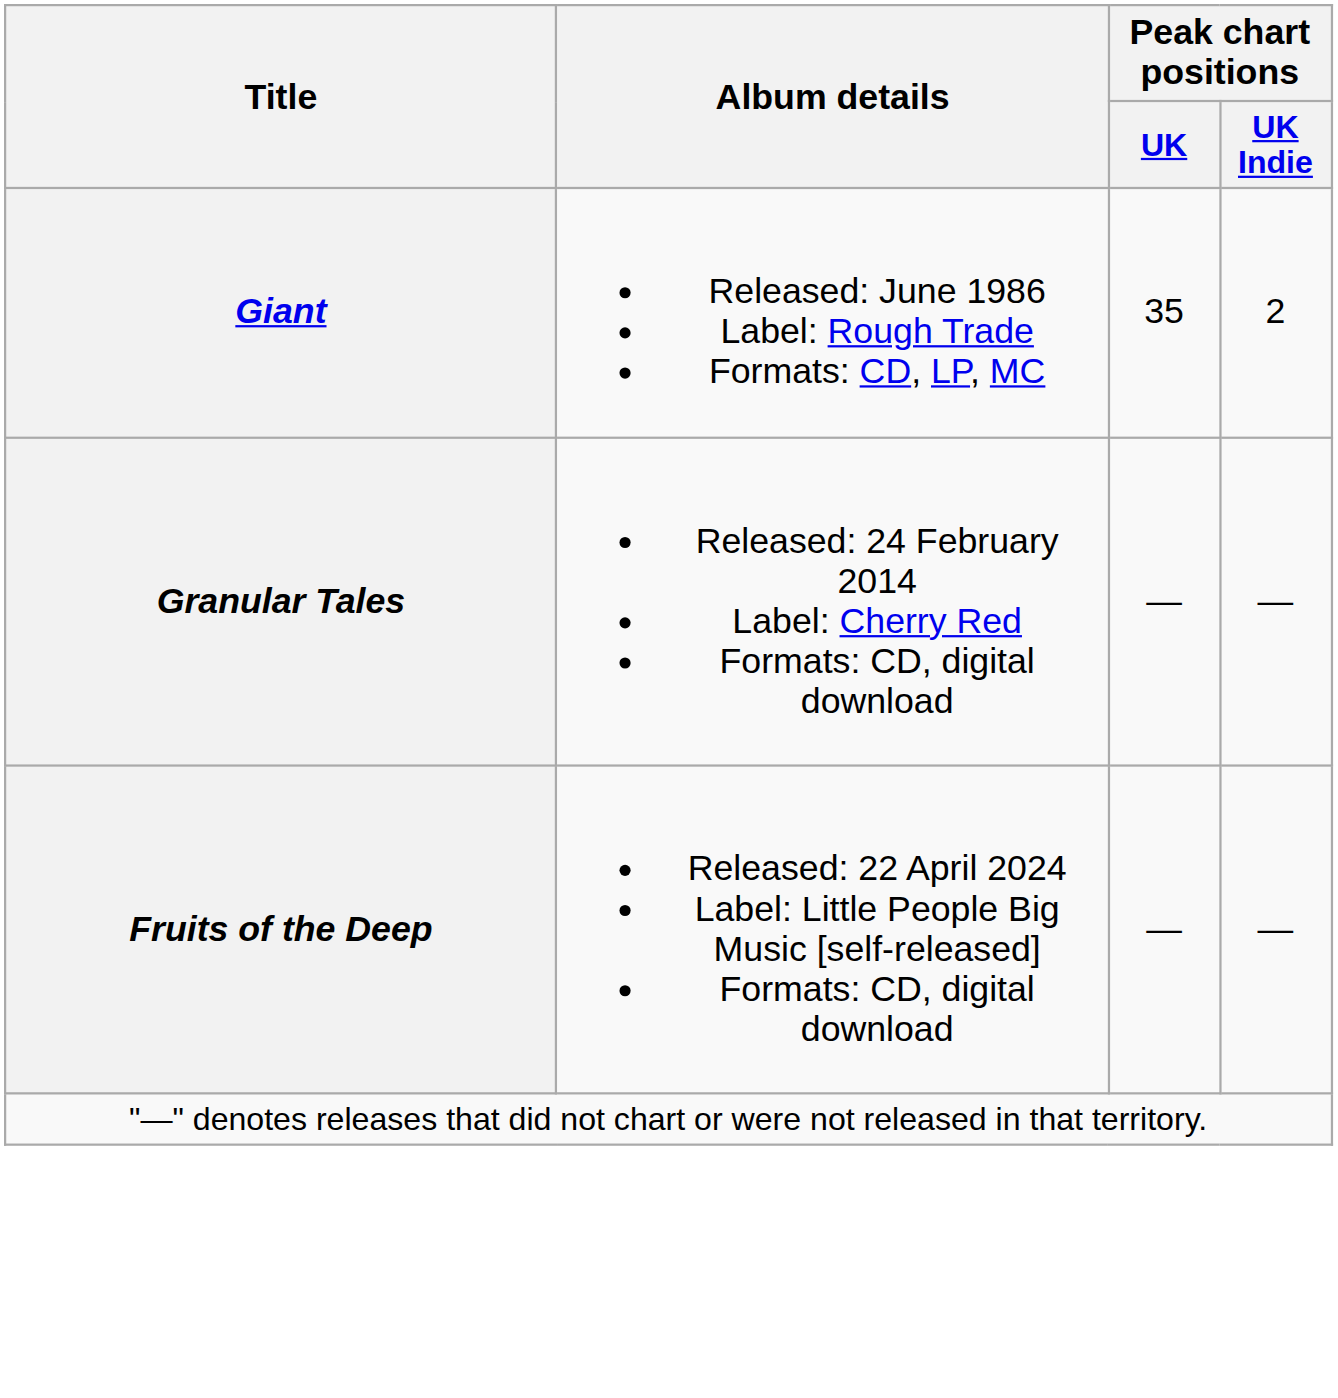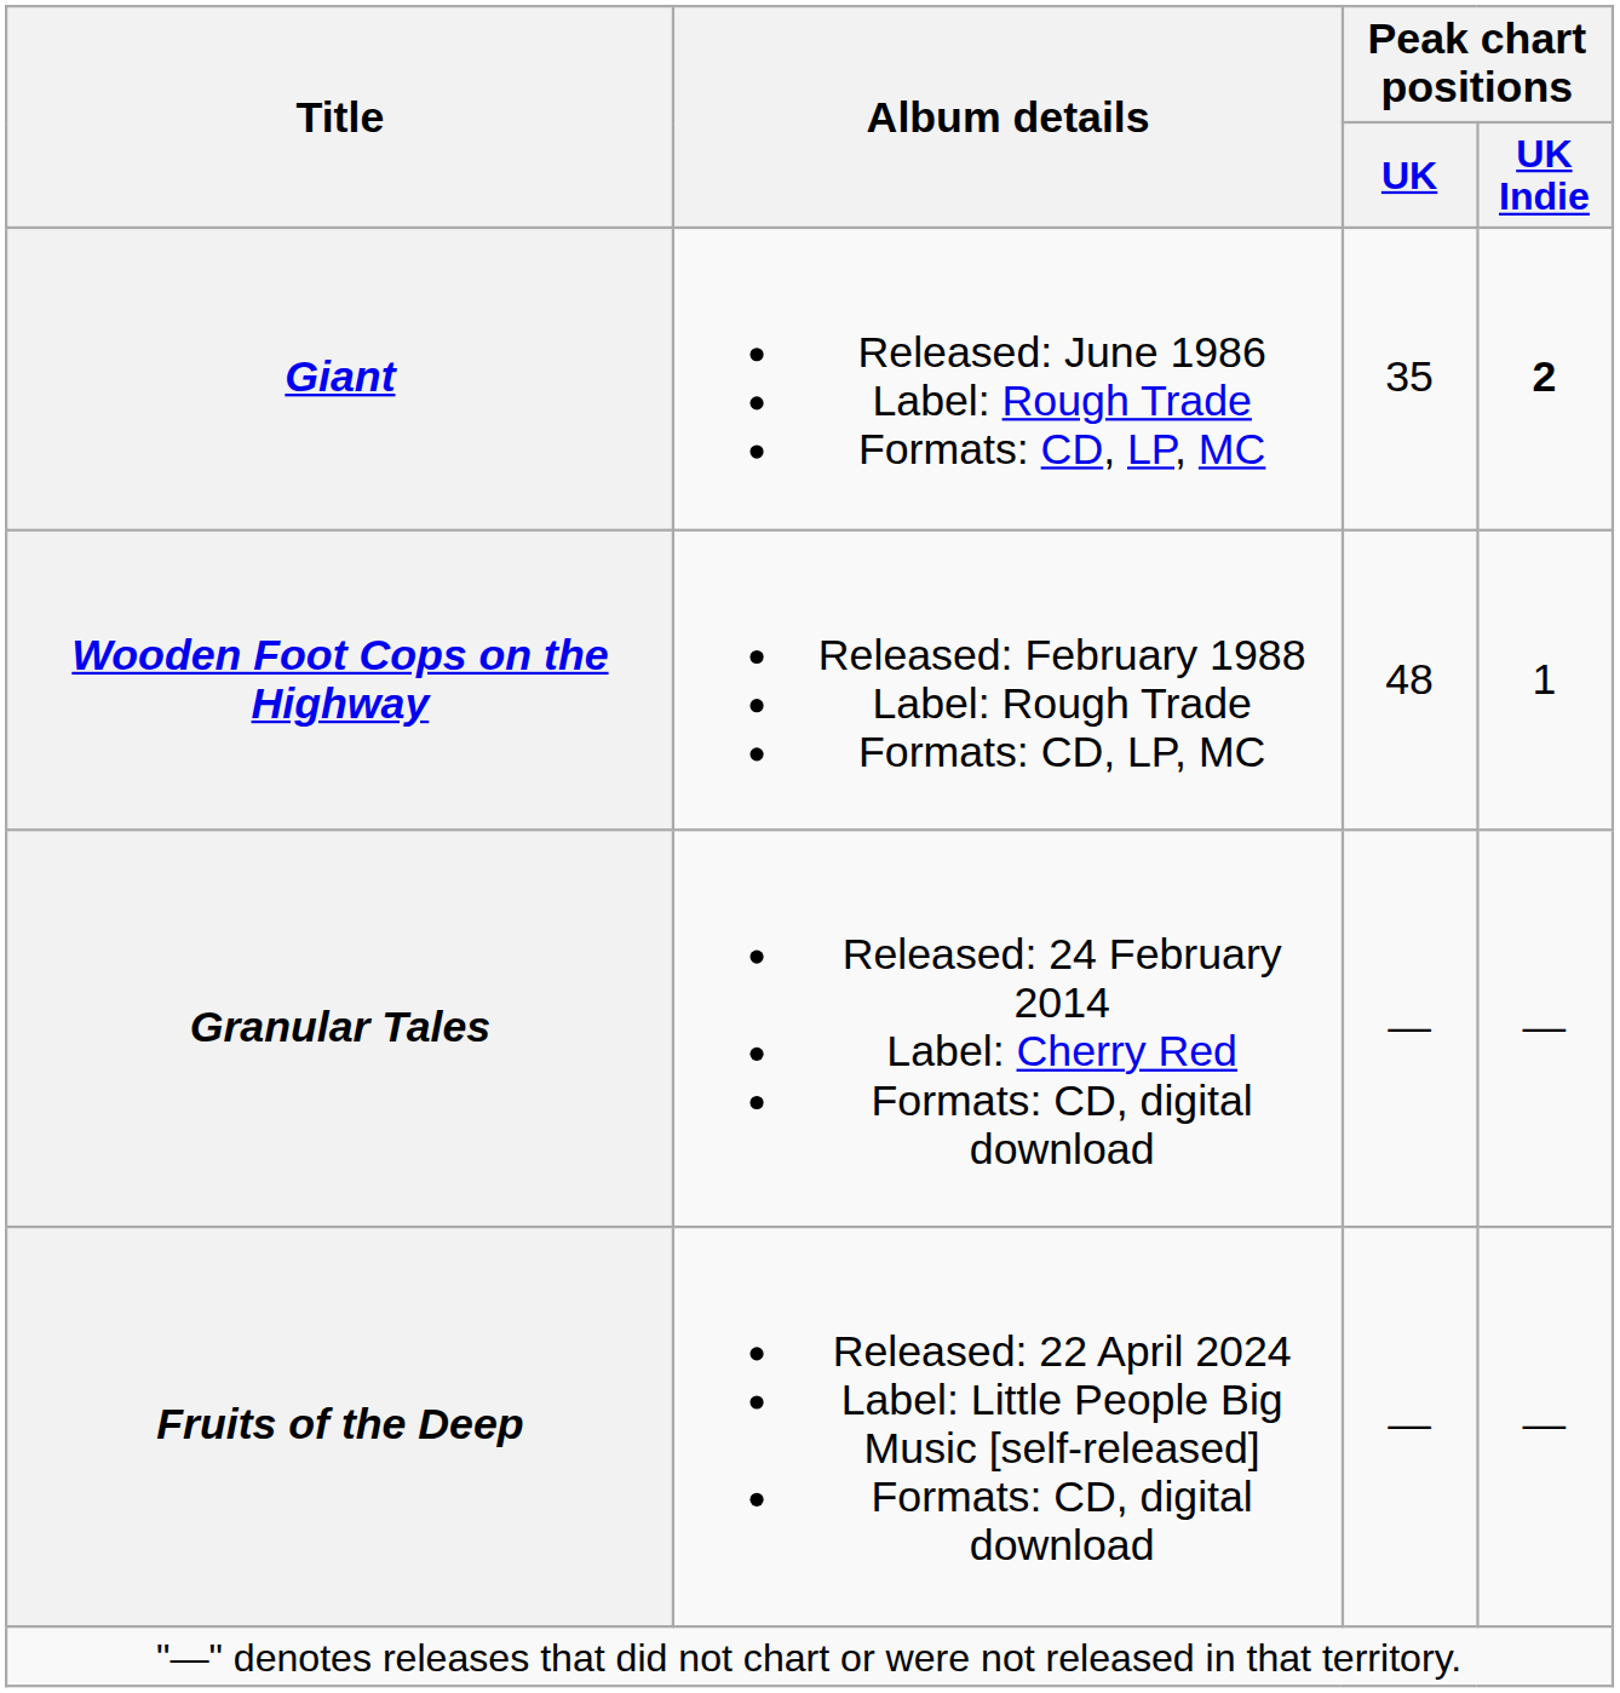 <table class="wikitable plainrowheaders" style="text-align:center;">
 <tr>
 <th rowspan="2" scope="col" style="width:15em;">Title</th>
 <th rowspan="2" scope="col" style="width:15em;">Album details</th>
 <th colspan="2" scope="col">Peak chart positions</th>
 </tr>
 <tr>
 <th scope="col" style="width:3em;font-size:90%;"><a href='#'>UK</a><br></th>
 <th scope="col" style="width:3em;font-size:90%;"><a href='#'>UK<br>Indie</a><br></th>
 </tr>
 <tr>
 <th scope="row"><em><a href='#'>Giant</a></em></th>
 <td><br><ul><li>Released: June 1986</li><li>Label: <a href='#'>Rough Trade</a></li><li>Formats: <a href='#'>CD</a>, <a href='#'>LP</a>, <a href='#'>MC</a></li></ul></td>
 <td>35</td>
-<td>2</td>
+<td><strong>2</strong></td>
+</tr>
+<tr>
+<th scope="row"><em><a href='#'>Wooden Foot Cops on the Highway</a></em></th>
+<td><br><ul><li>Released: February 1988</li><li>Label: Rough Trade</li><li>Formats: CD, LP, MC</li></ul></td>
+<td>48</td>
+<td>1</td>
 </tr>
 <tr>
 <th scope="row"><em>Granular Tales</em></th>
 <td><br><ul><li>Released: 24 February 2014</li><li>Label: <a href='#'>Cherry Red</a></li><li>Formats: CD, digital download</li></ul></td>
 <td>—</td>
 <td>—</td>
 </tr>
 <tr>
 <th scope="row"><em>Fruits of the Deep</em></th>
 <td><br><ul><li>Released: 22 April 2024</li><li>Label: Little People Big Music [self-released]</li><li>Formats: CD, digital download</li></ul></td>
 <td>—</td>
 <td>—</td>
 </tr>
 <tr>
 <td colspan="4" style="font-size:90%">"—" denotes releases that did not chart or were not released in that territory.</td>
 </tr>
 </table>
